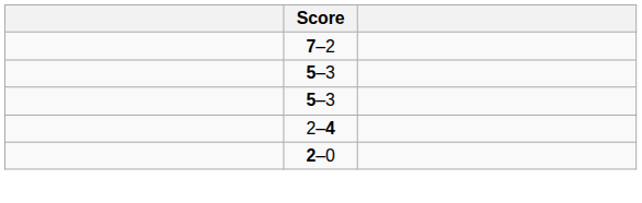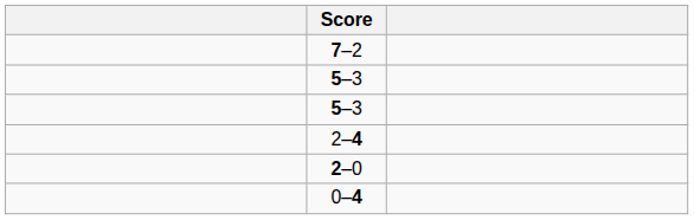 <table class="wikitable" style="text-align: center;">
 <tr>
 <th width=250></th>
 <th width=60>Score</th>
 <th width=250></th>
 </tr>
 <tr>
 <td align=left><strong></strong></td>
 <td><strong>7</strong>–2</td>
 <td align=left></td>
 </tr>
 <tr>
 <td align=left><strong></strong></td>
 <td><strong>5</strong>–3</td>
 <td align=left></td>
 </tr>
 <tr>
 <td align=left><strong></strong></td>
 <td><strong>5</strong>–3</td>
 <td align=left></td>
 </tr>
 <tr>
 <td align=left></td>
 <td>2–<strong>4</strong></td>
 <td align=left><strong></strong></td>
 </tr>
 <tr>
 <td align=left><strong></strong></td>
 <td><strong>2</strong>–0</td>
 <td align=left></td>
 </tr>
+<tr>
+<td align=left></td>
+<td>0–<strong>4</strong></td>
+<td align=left><strong></strong></td>
+</tr>
 </table>
